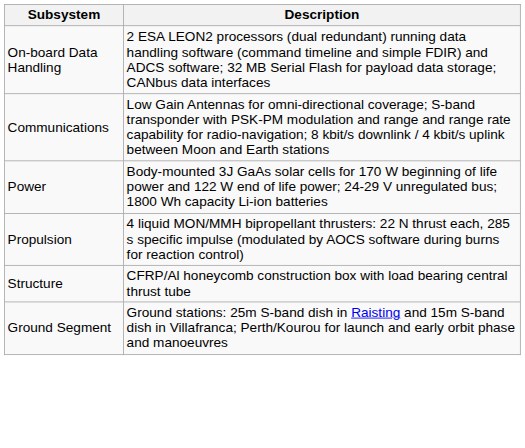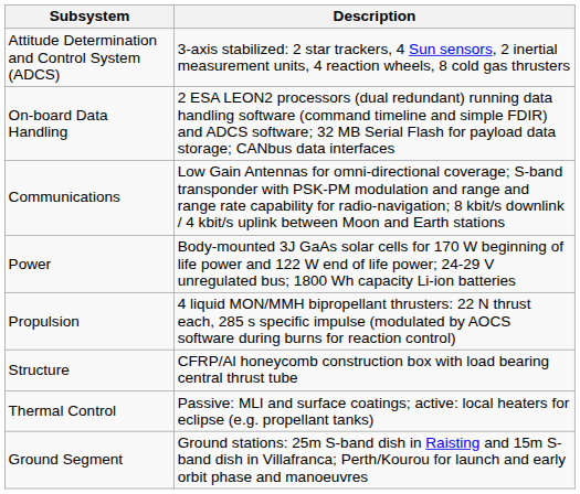 <table class="wikitable">
 <tr>
 <th>Subsystem</th>
 <th>Description</th>
+</tr>
+<tr>
+<td>Attitude Determination and Control System (ADCS)</td>
+<td>3-axis stabilized: 2 star trackers, 4 <a href='#'>Sun sensors</a>, 2 inertial measurement units, 4 reaction wheels, 8 cold gas thrusters</td>
 </tr>
 <tr>
 <td>On-board Data Handling</td>
 <td>2 ESA LEON2 processors (dual redundant) running data handling software (command timeline and simple FDIR) and ADCS software; 32 MB Serial Flash for payload data storage; CANbus data interfaces</td>
 </tr>
 <tr>
 <td>Communications</td>
 <td>Low Gain Antennas for omni-directional coverage; S-band transponder with PSK-PM modulation and range and range rate capability for radio-navigation; 8 kbit/s downlink / 4 kbit/s uplink between Moon and Earth stations</td>
 </tr>
 <tr>
 <td>Power</td>
 <td>Body-mounted 3J GaAs solar cells for 170 W beginning of life power and 122 W end of life power; 24-29 V unregulated bus; 1800 Wh capacity Li-ion batteries</td>
 </tr>
 <tr>
 <td>Propulsion</td>
 <td>4 liquid MON/MMH bipropellant thrusters: 22 N thrust each, 285 s specific impulse (modulated by AOCS software during burns for reaction control)</td>
 </tr>
 <tr>
 <td>Structure</td>
 <td>CFRP/Al honeycomb construction box with load bearing central thrust tube</td>
 </tr>
 <tr>
+<td>Thermal Control</td>
+<td>Passive: MLI and surface coatings; active: local heaters for eclipse (e.g. propellant tanks)</td>
+</tr>
+<tr>
 <td>Ground Segment</td>
 <td>Ground stations: 25m S-band dish in <a href='#'>Raisting</a> and 15m S-band dish in Villafranca; Perth/Kourou for launch and early orbit phase and manoeuvres</td>
 </tr>
 </table>
